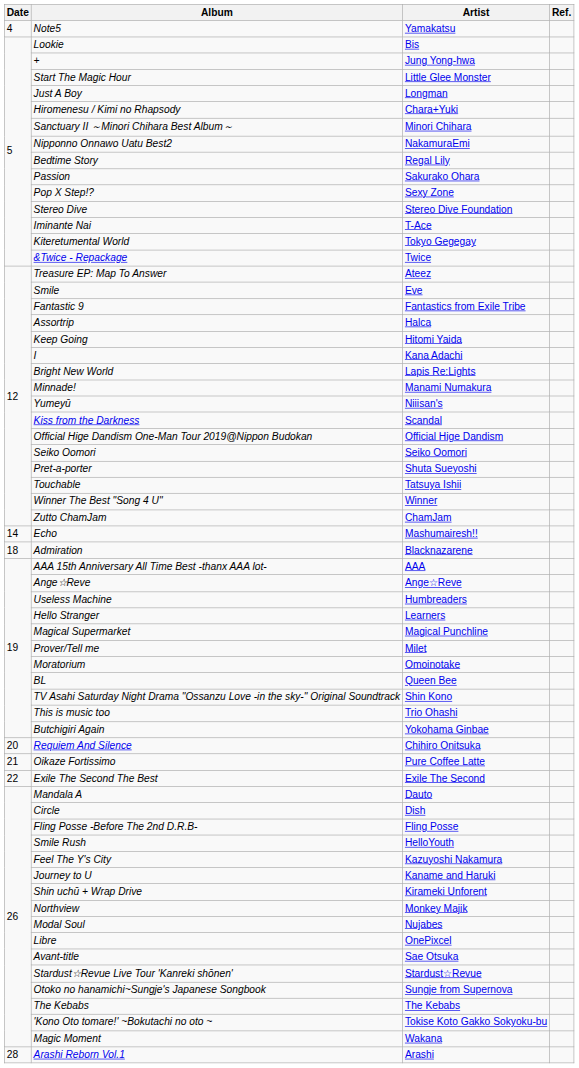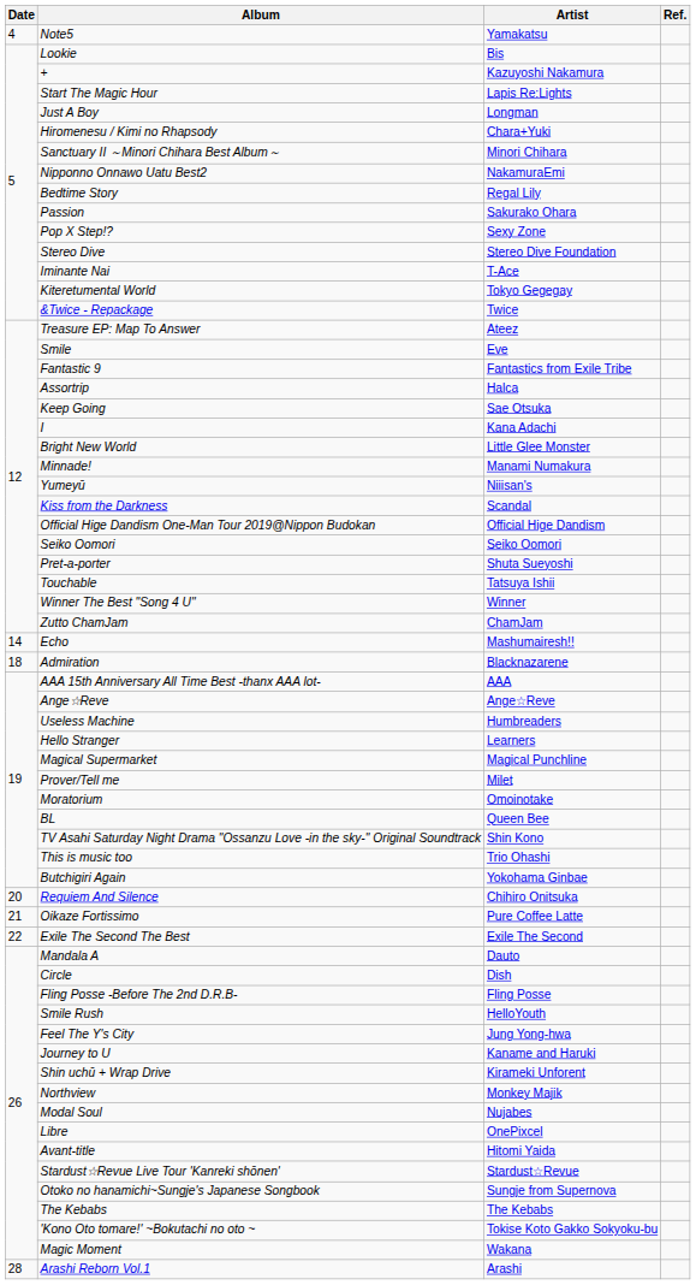 <table class="wikitable">
 <tr>
 <th>Date</th>
 <th>Album</th>
 <th>Artist</th>
 <th>Ref.</th>
 </tr>
 <tr>
 <td>4</td>
 <td><em>Note5</em></td>
 <td><a href='#'>Yamakatsu</a></td>
 <td></td>
 </tr>
 <tr>
 <td rowspan="14">5</td>
 <td><em>Lookie</em></td>
 <td><a href='#'>Bis</a></td>
 <td></td>
 </tr>
 <tr>
 <td><em>+</em></td>
-<td><a href='#'>Jung Yong-hwa</a></td>
+<td><a href='#'>Kazuyoshi Nakamura</a></td>
 <td></td>
 </tr>
 <tr>
 <td><em>Start The Magic Hour</em></td>
-<td><a href='#'>Little Glee Monster</a></td>
+<td><a href='#'>Lapis Re:Lights</a></td>
 <td></td>
 </tr>
 <tr>
 <td><em>Just A Boy</em></td>
 <td><a href='#'>Longman</a></td>
 <td></td>
 </tr>
 <tr>
 <td><em>Hiromenesu / Kimi no Rhapsody</em></td>
 <td><a href='#'>Chara+Yuki</a></td>
 <td></td>
 </tr>
 <tr>
 <td><em>Sanctuary II ～Minori Chihara Best Album～</em></td>
 <td><a href='#'>Minori Chihara</a></td>
 <td></td>
 </tr>
 <tr>
 <td><em>Nipponno Onnawo Uatu Best2</em></td>
 <td><a href='#'>NakamuraEmi</a></td>
 <td></td>
 </tr>
 <tr>
 <td><em>Bedtime Story</em></td>
 <td><a href='#'>Regal Lily</a></td>
 <td></td>
 </tr>
 <tr>
 <td><em>Passion</em></td>
 <td><a href='#'>Sakurako Ohara</a></td>
 <td></td>
 </tr>
 <tr>
 <td><em>Pop X Step!?</em></td>
 <td><a href='#'>Sexy Zone</a></td>
 <td></td>
 </tr>
 <tr>
 <td><em>Stereo Dive</em></td>
 <td><a href='#'>Stereo Dive Foundation</a></td>
 <td></td>
 </tr>
 <tr>
 <td><em>Iminante Nai</em></td>
 <td><a href='#'>T-Ace</a></td>
 <td></td>
 </tr>
 <tr>
 <td><em>Kiteretumental World</em></td>
 <td><a href='#'>Tokyo Gegegay</a></td>
 <td></td>
 </tr>
 <tr>
 <td><em><a href='#'>&Twice - Repackage</a></em></td>
 <td><a href='#'>Twice</a></td>
 <td></td>
 </tr>
 <tr>
 <td rowspan="16">12</td>
 <td><em>Treasure EP: Map To Answer</em></td>
 <td><a href='#'>Ateez</a></td>
 <td></td>
 </tr>
 <tr>
 <td><em>Smile</em></td>
 <td><a href='#'>Eve</a></td>
 <td></td>
 </tr>
 <tr>
 <td><em>Fantastic 9</em></td>
 <td><a href='#'>Fantastics from Exile Tribe</a></td>
 <td></td>
 </tr>
 <tr>
 <td><em>Assortrip</em></td>
 <td><a href='#'>Halca</a></td>
 <td></td>
 </tr>
 <tr>
 <td><em>Keep Going</em></td>
-<td><a href='#'>Hitomi Yaida</a></td>
+<td><a href='#'>Sae Otsuka</a></td>
 <td></td>
 </tr>
 <tr>
 <td><em>I</em></td>
 <td><a href='#'>Kana Adachi</a></td>
 <td></td>
 </tr>
 <tr>
 <td><em>Bright New World</em></td>
-<td><a href='#'>Lapis Re:Lights</a></td>
+<td><a href='#'>Little Glee Monster</a></td>
 <td></td>
 </tr>
 <tr>
 <td><em>Minnade!</em></td>
 <td><a href='#'>Manami Numakura</a></td>
 <td></td>
 </tr>
 <tr>
 <td><em>Yumeyū</em></td>
 <td><a href='#'>Niiisan's</a></td>
 <td></td>
 </tr>
 <tr>
 <td><em><a href='#'>Kiss from the Darkness</a></em></td>
 <td><a href='#'>Scandal</a></td>
 <td></td>
 </tr>
 <tr>
 <td><em>Official Hige Dandism One-Man Tour 2019@Nippon Budokan</em></td>
 <td><a href='#'>Official Hige Dandism</a></td>
 <td></td>
 </tr>
 <tr>
 <td><em>Seiko Oomori</em></td>
 <td><a href='#'>Seiko Oomori</a></td>
 <td></td>
 </tr>
 <tr>
 <td><em>Pret-a-porter</em></td>
 <td><a href='#'>Shuta Sueyoshi</a></td>
 <td></td>
 </tr>
 <tr>
 <td><em>Touchable</em></td>
 <td><a href='#'>Tatsuya Ishii</a></td>
 <td></td>
 </tr>
 <tr>
 <td><em>Winner The Best "Song 4 U"</em></td>
 <td><a href='#'>Winner</a></td>
 <td></td>
 </tr>
 <tr>
 <td><em>Zutto ChamJam</em></td>
 <td><a href='#'>ChamJam</a></td>
 <td></td>
 </tr>
 <tr>
 <td>14</td>
 <td><em>Echo</em></td>
 <td><a href='#'>Mashumairesh!!</a></td>
 <td></td>
 </tr>
 <tr>
 <td>18</td>
 <td><em>Admiration</em></td>
 <td><a href='#'>Blacknazarene</a></td>
 <td></td>
 </tr>
 <tr>
 <td rowspan="11">19</td>
 <td><em>AAA 15th Anniversary All Time Best -thanx AAA lot-</em></td>
 <td><a href='#'>AAA</a></td>
 <td></td>
 </tr>
 <tr>
 <td><em>Ange☆Reve</em></td>
 <td><a href='#'>Ange☆Reve</a></td>
 <td></td>
 </tr>
 <tr>
 <td><em>Useless Machine</em></td>
 <td><a href='#'>Humbreaders</a></td>
 <td></td>
 </tr>
 <tr>
 <td><em>Hello Stranger</em></td>
 <td><a href='#'>Learners</a></td>
 <td></td>
 </tr>
 <tr>
 <td><em>Magical Supermarket</em></td>
 <td><a href='#'>Magical Punchline</a></td>
 <td></td>
 </tr>
 <tr>
 <td><em>Prover/Tell me</em></td>
 <td><a href='#'>Milet</a></td>
 <td></td>
 </tr>
 <tr>
 <td><em>Moratorium</em></td>
 <td><a href='#'>Omoinotake</a></td>
 <td></td>
 </tr>
 <tr>
 <td><em>BL</em></td>
 <td><a href='#'>Queen Bee</a></td>
 <td></td>
 </tr>
 <tr>
 <td><em>TV Asahi Saturday Night Drama "Ossanzu Love -in the sky-" Original Soundtrack</em></td>
 <td><a href='#'>Shin Kono</a></td>
 <td></td>
 </tr>
 <tr>
 <td><em>This is music too</em></td>
 <td><a href='#'>Trio Ohashi</a></td>
 <td></td>
 </tr>
 <tr>
 <td><em>Butchigiri Again</em></td>
 <td><a href='#'>Yokohama Ginbae</a></td>
 <td></td>
 </tr>
 <tr>
 <td>20</td>
 <td><em><a href='#'>Requiem And Silence</a></em></td>
 <td><a href='#'>Chihiro Onitsuka</a></td>
 <td></td>
 </tr>
 <tr>
 <td>21</td>
 <td><em>Oikaze Fortissimo</em></td>
 <td><a href='#'>Pure Coffee Latte</a></td>
 <td></td>
 </tr>
 <tr>
 <td>22</td>
 <td><em>Exile The Second The Best</em></td>
 <td><a href='#'>Exile The Second</a></td>
 <td></td>
 </tr>
 <tr>
 <td rowspan="16">26</td>
 <td><em>Mandala A</em></td>
 <td><a href='#'>Dauto</a></td>
 <td></td>
 </tr>
 <tr>
 <td><em>Circle</em></td>
 <td><a href='#'>Dish</a></td>
 <td></td>
 </tr>
 <tr>
 <td><em>Fling Posse -Before The 2nd D.R.B-</em></td>
 <td><a href='#'>Fling Posse</a></td>
 <td></td>
 </tr>
 <tr>
 <td><em>Smile Rush</em></td>
 <td><a href='#'>HelloYouth</a></td>
 <td></td>
 </tr>
 <tr>
 <td><em>Feel The Y's City</em></td>
-<td><a href='#'>Kazuyoshi Nakamura</a></td>
+<td><a href='#'>Jung Yong-hwa</a></td>
 <td></td>
 </tr>
 <tr>
 <td><em>Journey to U</em></td>
 <td><a href='#'>Kaname and Haruki</a></td>
 <td></td>
 </tr>
 <tr>
 <td><em>Shin uchū + Wrap Drive</em></td>
 <td><a href='#'>Kirameki Unforent</a></td>
 <td></td>
 </tr>
 <tr>
 <td><em>Northview</em></td>
 <td><a href='#'>Monkey Majik</a></td>
 <td></td>
 </tr>
 <tr>
 <td><em>Modal Soul</em></td>
 <td><a href='#'>Nujabes</a></td>
 <td></td>
 </tr>
 <tr>
 <td><em>Libre</em></td>
 <td><a href='#'>OnePixcel</a></td>
 <td></td>
 </tr>
 <tr>
 <td><em>Avant-title</em></td>
-<td><a href='#'>Sae Otsuka</a></td>
+<td><a href='#'>Hitomi Yaida</a></td>
 <td></td>
 </tr>
 <tr>
 <td><em>Stardust☆Revue Live Tour 'Kanreki shōnen' </em></td>
 <td><a href='#'>Stardust☆Revue</a></td>
 <td></td>
 </tr>
 <tr>
 <td><em>Otoko no hanamichi~Sungje's Japanese Songbook</em></td>
 <td><a href='#'>Sungje from Supernova</a></td>
 <td></td>
 </tr>
 <tr>
 <td><em>The Kebabs</em></td>
 <td><a href='#'>The Kebabs</a></td>
 <td></td>
 </tr>
 <tr>
 <td><em> 'Kono Oto tomare!' ~Bokutachi no oto ~</em></td>
 <td><a href='#'>Tokise Koto Gakko Sokyoku-bu</a></td>
 <td></td>
 </tr>
 <tr>
 <td><em>Magic Moment</em></td>
 <td><a href='#'>Wakana</a></td>
 <td></td>
 </tr>
 <tr>
 <td>28</td>
 <td><em><a href='#'>Arashi Reborn Vol.1</a></em></td>
 <td><a href='#'>Arashi</a></td>
 <td></td>
 </tr>
 </table>
